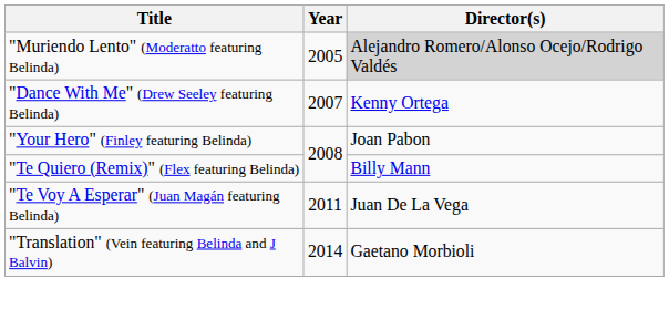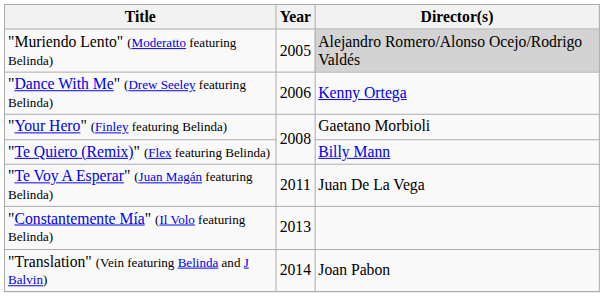 <table class="wikitable">
 <tr>
 <th align="center">Title</th>
 <th align="center">Year</th>
 <th align="center">Director(s)</th>
 </tr>
 <tr>
 <td>"Muriendo Lento" <small>(<a href='#'>Moderatto</a> featuring Belinda)</small></td>
 <td align="center">2005</td>
 <td style="background: lightgrey;">Alejandro Romero/Alonso Ocejo/Rodrigo Valdés</td>
 </tr>
 <tr>
 <td>"<a href='#'>Dance With Me</a>" <small>(<a href='#'>Drew Seeley</a> featuring Belinda)</small></td>
-<td align="center">2007</td>
+<td align="center">2006</td>
 <td><a href='#'>Kenny Ortega</a></td>
 </tr>
 <tr>
 <td>"<a href='#'>Your Hero</a>" <small>(<a href='#'>Finley</a> featuring Belinda)</small></td>
 <td align="center" rowspan="2">2008</td>
-<td>Joan Pabon</td>
+<td>Gaetano Morbioli</td>
 </tr>
 <tr>
 <td>"<a href='#'>Te Quiero (Remix)</a>" <small>(<a href='#'>Flex</a> featuring Belinda)</small></td>
 <td><a href='#'>Billy Mann</a></td>
 </tr>
 <tr>
 <td>"<a href='#'>Te Voy A Esperar</a>" <small>(<a href='#'>Juan Magán</a> featuring Belinda)</small></td>
 <td align="center">2011</td>
 <td>Juan De La Vega</td>
 </tr>
 <tr>
+<td>"<a href='#'>Constantemente Mía</a>" <small>(<a href='#'>Il Volo</a> featuring Belinda)</small></td>
+<td align="center">2013</td>
+<td></td>
+</tr>
+<tr>
 <td>"Translation" <small>(Vein featuring <a href='#'>Belinda</a> and <a href='#'>J Balvin</a>)</small></td>
 <td align="center">2014</td>
-<td>Gaetano Morbioli</td>
+<td>Joan Pabon</td>
 </tr>
 <tr>
 </tr>
 </table>
